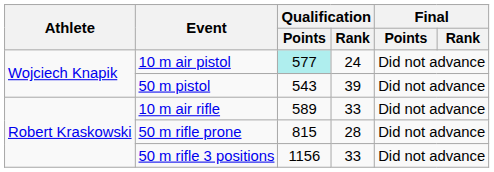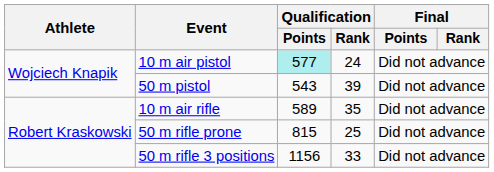 <table class="wikitable" style="font-size:90%">
 <tr>
 <th rowspan="2">Athlete</th>
 <th rowspan="2">Event</th>
 <th colspan=2>Qualification</th>
 <th colspan=2>Final</th>
 </tr>
 <tr style="font-size:95%">
 <th>Points</th>
 <th>Rank</th>
 <th>Points</th>
 <th>Rank</th>
 </tr>
 <tr align=center>
 <td align=left rowspan=2><a href='#'>Wojciech Knapik</a></td>
 <td align=left><a href='#'>10 m air pistol</a></td>
 <td style="background: paleturquoise;">577</td>
 <td>24</td>
 <td colspan=2>Did not advance</td>
 </tr>
 <tr align=center>
 <td align=left><a href='#'>50 m pistol</a></td>
 <td>543</td>
 <td>39</td>
 <td colspan=2>Did not advance</td>
 </tr>
 <tr align=center>
 <td align=left rowspan=3><a href='#'>Robert Kraskowski</a></td>
 <td align=left><a href='#'>10 m air rifle</a></td>
 <td>589</td>
-<td>33</td>
+<td>35</td>
 <td colspan=2>Did not advance</td>
 </tr>
 <tr align=center>
 <td align=left><a href='#'>50 m rifle prone</a></td>
 <td>815</td>
-<td>28</td>
+<td>25</td>
 <td colspan=2>Did not advance</td>
 </tr>
 <tr align=center>
 <td align=left><a href='#'>50 m rifle 3 positions</a></td>
 <td>1156</td>
 <td>33</td>
 <td colspan=2>Did not advance</td>
 </tr>
 </table>
